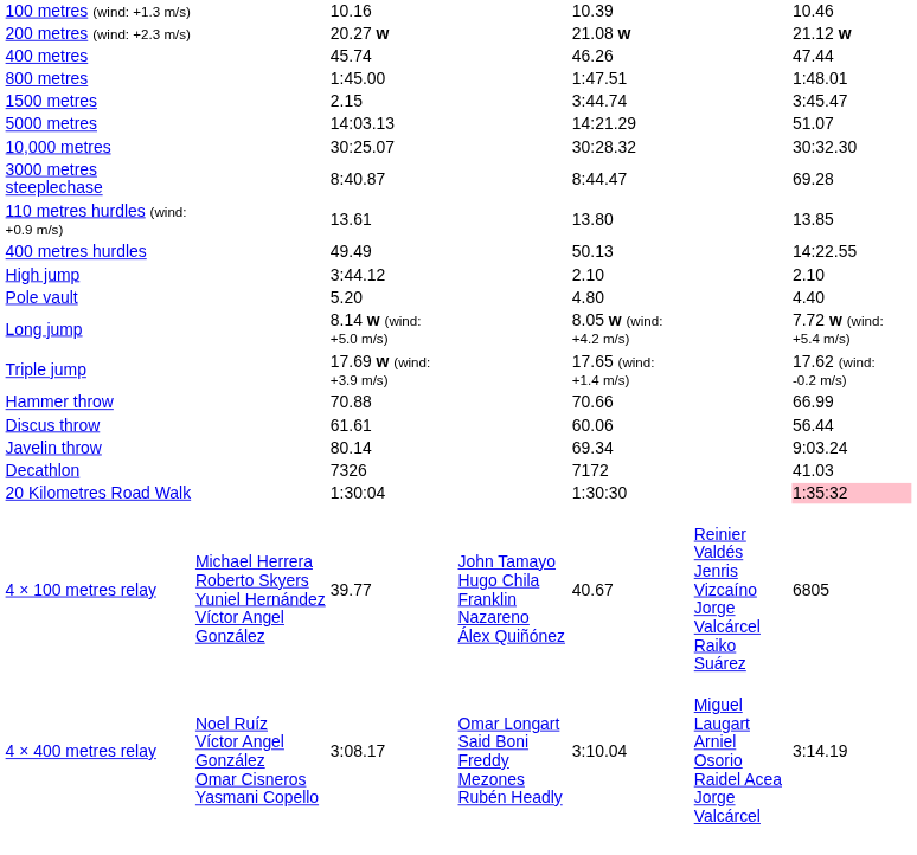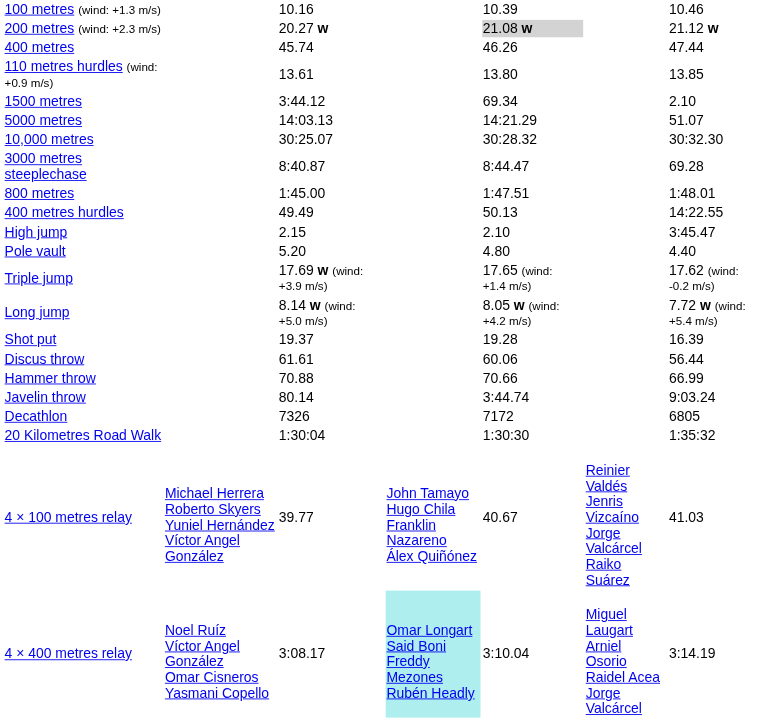 <table>
 <tr>
 <td><a href='#'>100 metres</a> <small>(wind: +1.3 m/s)</small></td>
 <td></td>
 <td>10.16</td>
 <td></td>
 <td>10.39</td>
 <td></td>
 <td>10.46</td>
 </tr>
 <tr>
 <td><a href='#'>200 metres</a> <small>(wind: +2.3 m/s)</small></td>
 <td></td>
 <td>20.27 <strong>w</strong></td>
 <td></td>
-<td>21.08 <strong>w</strong></td>
+<td style="background: lightgrey;">21.08 <strong>w</strong></td>
 <td></td>
 <td>21.12 <strong>w</strong></td>
 </tr>
 <tr>
 <td><a href='#'>400 metres</a></td>
 <td></td>
 <td>45.74</td>
 <td></td>
 <td>46.26</td>
 <td></td>
 <td>47.44</td>
 </tr>
 <tr>
-<td><a href='#'>800 metres</a></td>
+<td><a href='#'>110 metres hurdles</a> <small>(wind: +0.9 m/s)</small></td>
 <td></td>
-<td>1:45.00</td>
+<td>13.61</td>
 <td></td>
-<td>1:47.51</td>
+<td>13.80</td>
 <td></td>
-<td>1:48.01</td>
+<td>13.85</td>
 </tr>
 <tr>
 <td><a href='#'>1500 metres</a></td>
 <td></td>
-<td>2.15</td>
+<td>3:44.12</td>
 <td></td>
-<td>3:44.74</td>
+<td>69.34</td>
 <td></td>
-<td>3:45.47</td>
+<td>2.10</td>
 </tr>
 <tr>
 <td><a href='#'>5000 metres</a></td>
 <td></td>
 <td>14:03.13</td>
 <td></td>
 <td>14:21.29</td>
 <td></td>
 <td>51.07</td>
 </tr>
 <tr>
 <td><a href='#'>10,000 metres</a></td>
 <td></td>
 <td>30:25.07</td>
 <td></td>
 <td>30:28.32</td>
 <td></td>
 <td>30:32.30</td>
 </tr>
 <tr>
 <td><a href='#'>3000 metres steeplechase</a></td>
 <td></td>
 <td>8:40.87</td>
 <td></td>
 <td>8:44.47</td>
 <td></td>
 <td>69.28</td>
 </tr>
 <tr>
-<td><a href='#'>110 metres hurdles</a> <small>(wind: +0.9 m/s)</small></td>
+<td><a href='#'>800 metres</a></td>
 <td></td>
-<td>13.61</td>
+<td>1:45.00</td>
 <td></td>
-<td>13.80</td>
+<td>1:47.51</td>
 <td></td>
-<td>13.85</td>
+<td>1:48.01</td>
 </tr>
 <tr>
 <td><a href='#'>400 metres hurdles</a></td>
 <td></td>
 <td>49.49</td>
 <td></td>
 <td>50.13</td>
 <td></td>
 <td>14:22.55</td>
 </tr>
 <tr>
 <td><a href='#'>High jump</a></td>
 <td></td>
-<td>3:44.12</td>
+<td>2.15</td>
 <td></td>
 <td>2.10</td>
 <td></td>
-<td>2.10</td>
+<td>3:45.47</td>
 </tr>
 <tr>
 <td><a href='#'>Pole vault</a></td>
 <td></td>
 <td>5.20</td>
 <td></td>
 <td>4.80</td>
 <td></td>
 <td>4.40</td>
 </tr>
 <tr>
+<td><a href='#'>Triple jump</a></td>
+<td></td>
+<td>17.69 <strong>w</strong> <small>(wind: +3.9 m/s)</small></td>
+<td></td>
+<td>17.65 <small>(wind: +1.4 m/s)</small></td>
+<td></td>
+<td>17.62 <small>(wind: -0.2 m/s)</small></td>
+</tr>
+<tr>
 <td><a href='#'>Long jump</a></td>
 <td></td>
 <td>8.14 <strong>w</strong> <small>(wind: +5.0 m/s)</small></td>
 <td></td>
 <td>8.05 <strong>w</strong> <small>(wind: +4.2 m/s)</small></td>
 <td></td>
 <td>7.72 <strong>w</strong> <small>(wind: +5.4 m/s)</small></td>
 </tr>
 <tr>
-<td><a href='#'>Triple jump</a></td>
+<td><a href='#'>Shot put</a></td>
 <td></td>
-<td>17.69 <strong>w</strong> <small>(wind: +3.9 m/s)</small></td>
+<td>19.37</td>
 <td></td>
-<td>17.65 <small>(wind: +1.4 m/s)</small></td>
+<td>19.28</td>
 <td></td>
-<td>17.62 <small>(wind: -0.2 m/s)</small></td>
+<td>16.39</td>
+</tr>
+<tr>
+<td><a href='#'>Discus throw</a></td>
+<td></td>
+<td>61.61</td>
+<td></td>
+<td>60.06</td>
+<td></td>
+<td>56.44</td>
 </tr>
 <tr>
 <td><a href='#'>Hammer throw</a></td>
 <td></td>
 <td>70.88</td>
 <td></td>
 <td>70.66</td>
 <td></td>
 <td>66.99</td>
 </tr>
 <tr>
-<td><a href='#'>Discus throw</a></td>
-<td></td>
-<td>61.61</td>
-<td></td>
-<td>60.06</td>
-<td></td>
-<td>56.44</td>
-</tr>
-<tr>
 <td><a href='#'>Javelin throw</a></td>
 <td></td>
 <td>80.14</td>
 <td></td>
-<td>69.34</td>
+<td>3:44.74</td>
 <td></td>
 <td>9:03.24</td>
 </tr>
 <tr>
 <td><a href='#'>Decathlon</a></td>
 <td></td>
 <td>7326</td>
 <td></td>
 <td>7172</td>
 <td></td>
-<td>41.03</td>
+<td>6805</td>
 </tr>
 <tr>
 <td><a href='#'>20 Kilometres Road Walk</a></td>
 <td></td>
 <td>1:30:04</td>
 <td></td>
 <td>1:30:30</td>
 <td></td>
-<td style="background: pink;">1:35:32</td>
+<td>1:35:32</td>
 </tr>
 <tr>
 <td><a href='#'>4 × 100 metres relay</a></td>
 <td> <br> <a href='#'>Michael Herrera</a> <br> <a href='#'>Roberto Skyers</a> <br> <a href='#'>Yuniel Hernández</a> <br> <a href='#'>Víctor Angel González</a></td>
 <td>39.77</td>
 <td> <br> <a href='#'>John Tamayo</a> <br> <a href='#'>Hugo Chila</a> <br> <a href='#'>Franklin Nazareno</a> <br> <a href='#'>Álex Quiñónez</a></td>
 <td>40.67</td>
 <td> <br> <a href='#'>Reinier Valdés</a> <br> <a href='#'>Jenris Vizcaíno</a> <br> <a href='#'>Jorge Valcárcel</a> <br> <a href='#'>Raiko Suárez</a></td>
-<td>6805</td>
+<td>41.03</td>
 </tr>
 <tr>
 <td><a href='#'>4 × 400 metres relay</a></td>
 <td> <br> <a href='#'>Noel Ruíz</a> <br> <a href='#'>Víctor Angel González</a> <br> <a href='#'>Omar Cisneros</a> <br> <a href='#'>Yasmani Copello</a></td>
 <td>3:08.17</td>
-<td> <br> <a href='#'>Omar Longart</a> <br> <a href='#'>Said Boni</a> <br> <a href='#'>Freddy Mezones</a> <br> <a href='#'>Rubén Headly</a></td>
+<td style="background: paleturquoise;"> <br> <a href='#'>Omar Longart</a> <br> <a href='#'>Said Boni</a> <br> <a href='#'>Freddy Mezones</a> <br> <a href='#'>Rubén Headly</a></td>
 <td>3:10.04</td>
 <td> <br> <a href='#'>Miguel Laugart</a> <br> <a href='#'>Arniel Osorio</a> <br> <a href='#'>Raidel Acea</a> <br> <a href='#'>Jorge Valcárcel</a></td>
 <td>3:14.19</td>
 </tr>
 </table>
